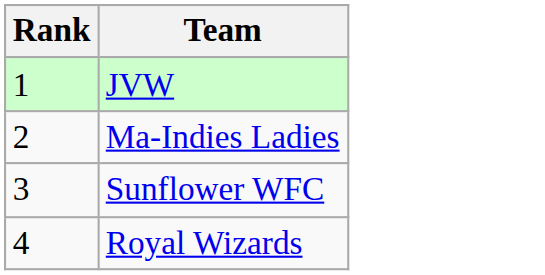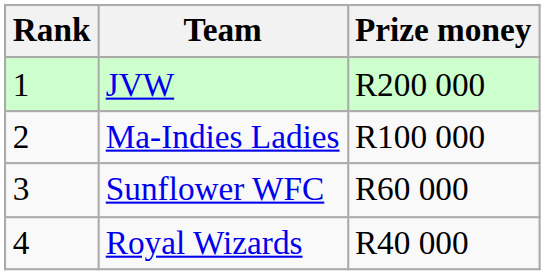 <table class="wikitable">
 <tr>
 <th>Rank</th>
 <th>Team</th>
+<th>Prize money</th>
 </tr>
 <tr bgcolor=#CCFFCC>
 <td>1</td>
 <td><a href='#'>JVW</a></td>
+<td>R200 000</td>
 </tr>
 <tr>
 <td>2</td>
 <td><a href='#'>Ma-Indies Ladies</a></td>
+<td>R100 000</td>
 </tr>
 <tr>
 <td>3</td>
 <td><a href='#'>Sunflower WFC</a></td>
+<td>R60 000</td>
 </tr>
 <tr>
 <td>4</td>
 <td><a href='#'>Royal Wizards</a></td>
+<td>R40 000</td>
 </tr>
 </table>
